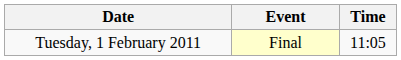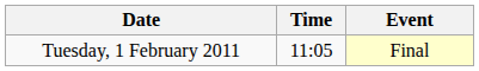 <table class = "wikitable" style="text-align:center;">
 <tr>
 <th width=220>Date</th>
+<th width=50>Time</th>
 <th width=100>Event</th>
-<th width=50>Time</th>
 </tr>
 <tr>
 <td>Tuesday, 1 February 2011</td>
+<td>11:05</td>
 <td bgcolor=ffffcc>Final</td>
-<td>11:05</td>
 </tr>
 </table>
